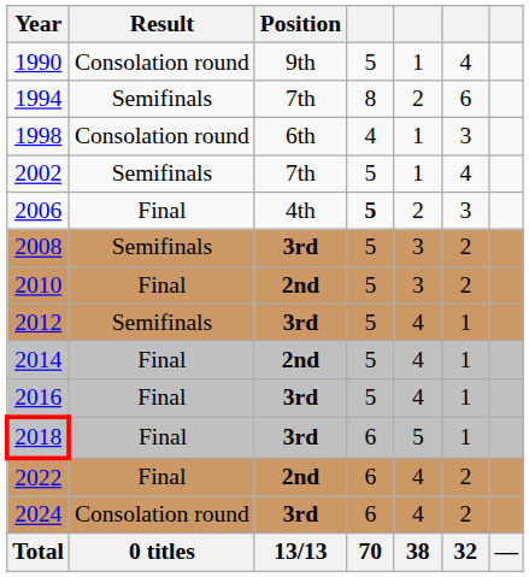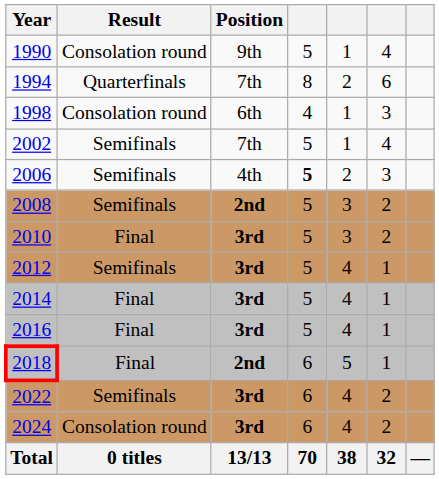 <table class="wikitable" style="text-align: center;">
 <tr>
 <th>Year</th>
 <th>Result</th>
 <th>Position</th>
 <th width=25></th>
 <th width=25></th>
 <th width=25></th>
 <th></th>
 </tr>
 <tr>
 <td> <a href='#'>1990</a></td>
 <td>Consolation round</td>
 <td>9th</td>
 <td>5</td>
 <td>1</td>
 <td>4</td>
 <td></td>
 </tr>
 <tr>
 <td> <a href='#'>1994</a></td>
-<td>Semifinals</td>
+<td>Quarterfinals</td>
 <td>7th</td>
 <td>8</td>
 <td>2</td>
 <td>6</td>
 <td></td>
 </tr>
 <tr>
 <td> <a href='#'>1998</a></td>
 <td>Consolation round</td>
 <td>6th</td>
 <td>4</td>
 <td>1</td>
 <td>3</td>
 <td></td>
 </tr>
 <tr>
 <td> <a href='#'>2002</a></td>
 <td>Semifinals</td>
 <td>7th</td>
 <td>5</td>
 <td>1</td>
 <td>4</td>
 <td></td>
 </tr>
 <tr>
 <td> <a href='#'>2006</a></td>
-<td>Final</td>
+<td>Semifinals</td>
 <td>4th</td>
 <td><strong>5</strong></td>
 <td>2</td>
 <td>3</td>
 <td></td>
 </tr>
 <tr style="background:#cc9966;">
 <td> <a href='#'>2008</a></td>
 <td>Semifinals</td>
-<td><strong>3rd</strong></td>
+<td><strong>2nd</strong></td>
 <td>5</td>
 <td>3</td>
 <td>2</td>
 <td></td>
 </tr>
 <tr style="background:#cc9966;">
 <td> <a href='#'>2010</a></td>
 <td>Final</td>
-<td><strong>2nd</strong></td>
+<td><strong>3rd</strong></td>
 <td>5</td>
 <td>3</td>
 <td>2</td>
 <td></td>
 </tr>
 <tr style="background:#cc9966;">
 <td> <a href='#'>2012</a></td>
 <td>Semifinals</td>
 <td><strong>3rd</strong></td>
 <td>5</td>
 <td>4</td>
 <td>1</td>
 <td></td>
 </tr>
 <tr style="background:silver;">
 <td> <a href='#'>2014</a></td>
 <td>Final</td>
-<td><strong>2nd</strong></td>
+<td><strong>3rd</strong></td>
 <td>5</td>
 <td>4</td>
 <td>1</td>
 <td></td>
 </tr>
 <tr style="background:silver;">
 <td> <a href='#'>2016</a></td>
 <td>Final</td>
 <td><strong>3rd</strong></td>
 <td>5</td>
 <td>4</td>
 <td>1</td>
 <td></td>
 </tr>
 <tr style="background:silver;">
 <td style="border: 3px solid red"> <a href='#'>2018</a></td>
 <td>Final</td>
-<td><strong>3rd</strong></td>
+<td><strong>2nd</strong></td>
 <td>6</td>
 <td>5</td>
 <td>1</td>
 <td></td>
 </tr>
 <tr style="background:#cc9966;">
 <td> <a href='#'>2022</a></td>
-<td>Final</td>
-<td><strong>2nd</strong></td>
+<td>Semifinals</td>
+<td><strong>3rd</strong></td>
 <td>6</td>
 <td>4</td>
 <td>2</td>
 <td></td>
 </tr>
 <tr style="background:#cc9966;">
 <td> <a href='#'>2024</a></td>
 <td>Consolation round</td>
 <td><strong>3rd</strong></td>
 <td>6</td>
 <td>4</td>
 <td>2</td>
 <td></td>
 </tr>
 <tr>
 <th>Total</th>
 <th>0 titles</th>
 <th>13/13</th>
 <th>70</th>
 <th>38</th>
 <th>32</th>
 <th>—</th>
 </tr>
 </table>
